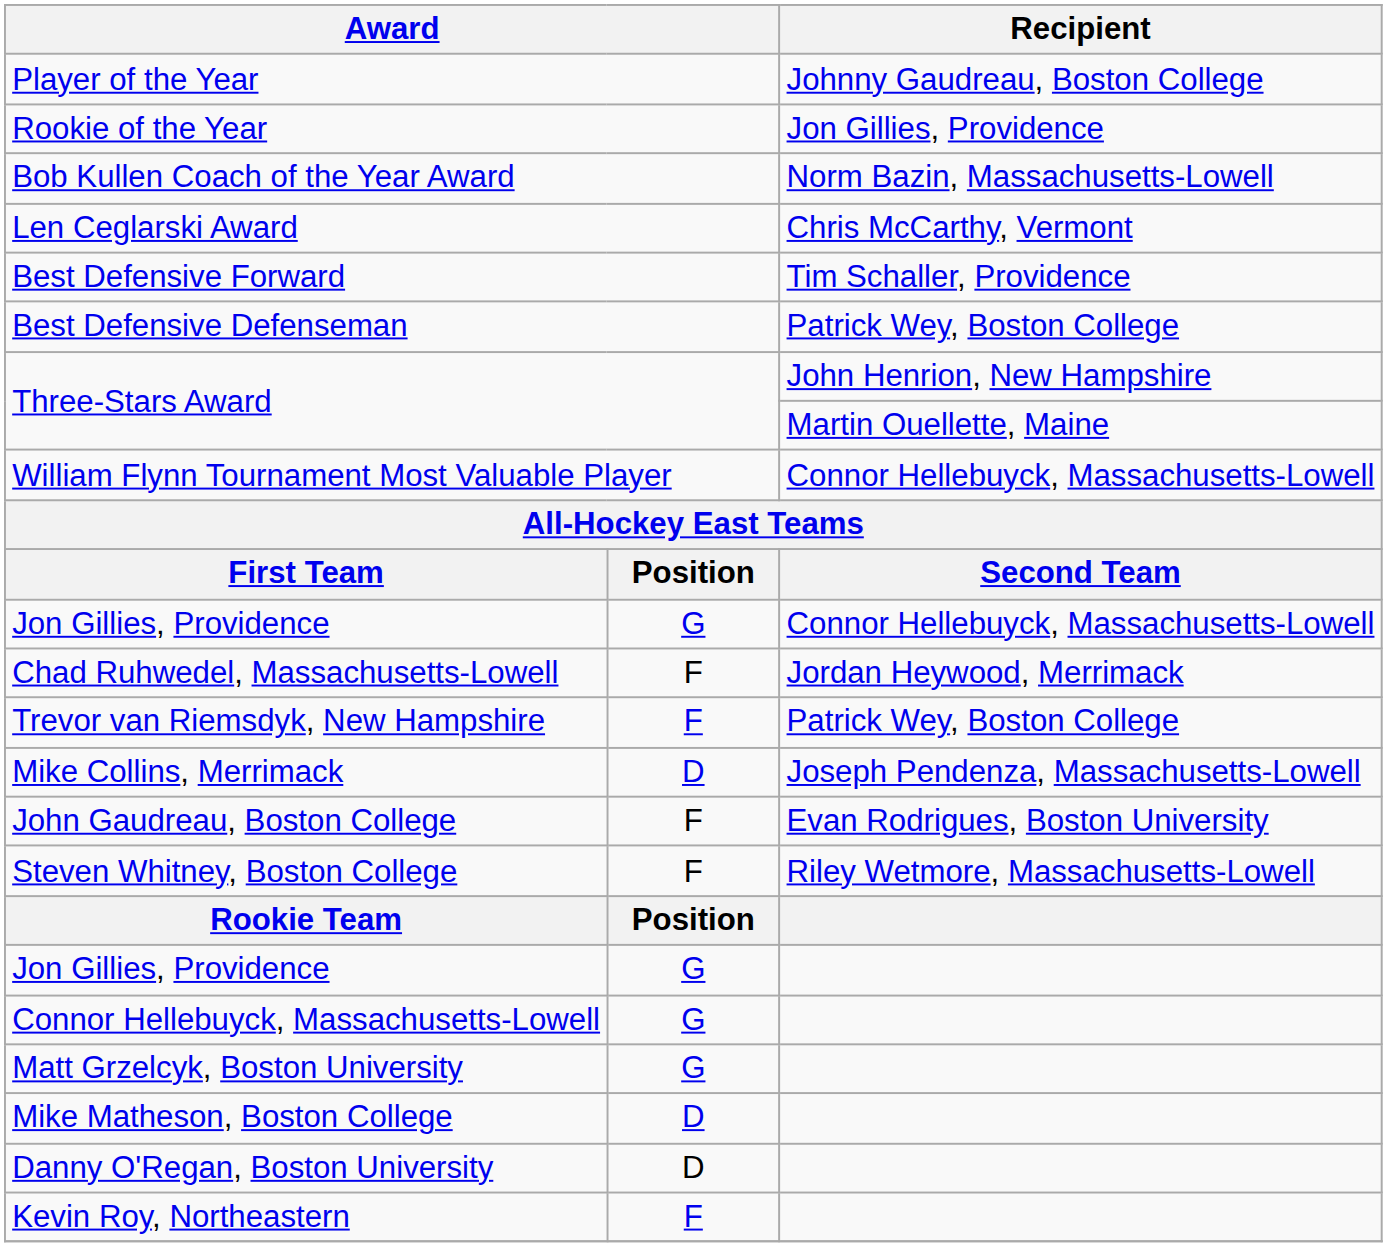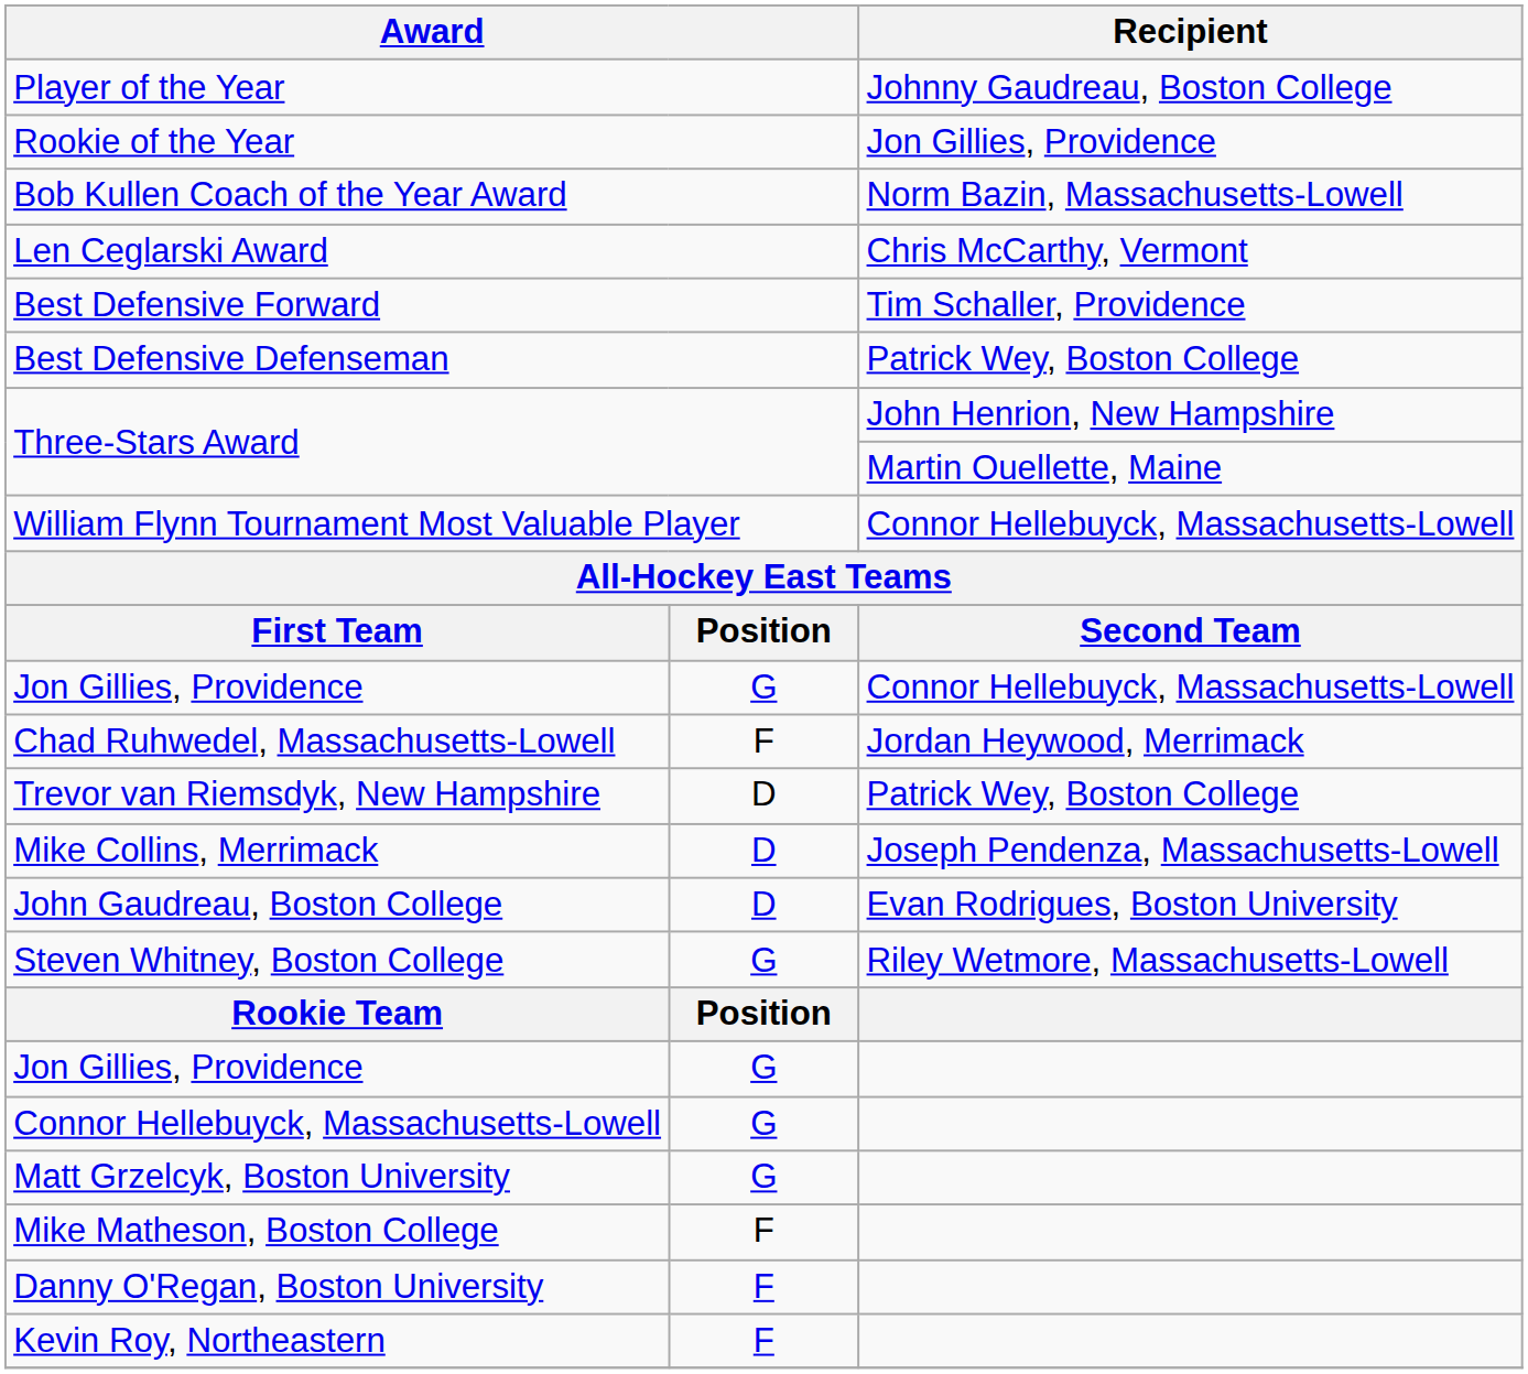 <table class="wikitable">
 <tr>
 <th colspan=2><a href='#'>Award</a></th>
 <th>Recipient</th>
 </tr>
 <tr>
 <td colspan=2><a href='#'>Player of the Year</a></td>
 <td><a href='#'>Johnny Gaudreau</a>, <a href='#'>Boston College</a></td>
 </tr>
 <tr>
 <td colspan=2><a href='#'>Rookie of the Year</a></td>
 <td><a href='#'>Jon Gillies</a>, <a href='#'>Providence</a></td>
 </tr>
 <tr>
 <td colspan=2><a href='#'>Bob Kullen Coach of the Year Award</a></td>
 <td><a href='#'>Norm Bazin</a>, <a href='#'>Massachusetts-Lowell</a></td>
 </tr>
 <tr>
 <td colspan=2><a href='#'>Len Ceglarski Award</a></td>
 <td><a href='#'>Chris McCarthy</a>, <a href='#'>Vermont</a></td>
 </tr>
 <tr>
 <td colspan=2><a href='#'>Best Defensive Forward</a></td>
 <td><a href='#'>Tim Schaller</a>, <a href='#'>Providence</a></td>
 </tr>
 <tr>
 <td colspan=2><a href='#'>Best Defensive Defenseman</a></td>
 <td><a href='#'>Patrick Wey</a>, <a href='#'>Boston College</a></td>
 </tr>
 <tr>
 <td colspan=2, rowspan=2><a href='#'>Three-Stars Award</a></td>
 <td><a href='#'>John Henrion</a>, <a href='#'>New Hampshire</a></td>
 </tr>
 <tr>
 <td><a href='#'>Martin Ouellette</a>, <a href='#'>Maine</a></td>
 </tr>
 <tr>
 <td colspan=2><a href='#'>William Flynn Tournament Most Valuable Player</a></td>
 <td><a href='#'>Connor Hellebuyck</a>, <a href='#'>Massachusetts-Lowell</a></td>
 </tr>
 <tr>
 <th colspan=3><a href='#'>All-Hockey East Teams</a></th>
 </tr>
 <tr>
 <th><a href='#'>First Team</a></th>
 <th>  Position  </th>
 <th><a href='#'>Second Team</a></th>
 </tr>
 <tr>
 <td><a href='#'>Jon Gillies</a>, <a href='#'>Providence</a></td>
 <td align=center><a href='#'>G</a></td>
 <td><a href='#'>Connor Hellebuyck</a>, <a href='#'>Massachusetts-Lowell</a></td>
 </tr>
 <tr>
 <td><a href='#'>Chad Ruhwedel</a>, <a href='#'>Massachusetts-Lowell</a></td>
 <td align=center>F</td>
 <td><a href='#'>Jordan Heywood</a>, <a href='#'>Merrimack</a></td>
 </tr>
 <tr>
 <td><a href='#'>Trevor van Riemsdyk</a>, <a href='#'>New Hampshire</a></td>
-<td align=center><a href='#'>F</a></td>
+<td align=center>D</td>
 <td><a href='#'>Patrick Wey</a>, <a href='#'>Boston College</a></td>
 </tr>
 <tr>
 <td><a href='#'>Mike Collins</a>, <a href='#'>Merrimack</a></td>
 <td align=center><a href='#'>D</a></td>
 <td><a href='#'>Joseph Pendenza</a>, <a href='#'>Massachusetts-Lowell</a></td>
 </tr>
 <tr>
 <td><a href='#'>John Gaudreau</a>, <a href='#'>Boston College</a></td>
-<td align=center>F</td>
+<td align=center><a href='#'>D</a></td>
 <td><a href='#'>Evan Rodrigues</a>, <a href='#'>Boston University</a></td>
 </tr>
 <tr>
 <td><a href='#'>Steven Whitney</a>, <a href='#'>Boston College</a></td>
-<td align=center>F</td>
+<td align=center><a href='#'>G</a></td>
 <td><a href='#'>Riley Wetmore</a>, <a href='#'>Massachusetts-Lowell</a></td>
 </tr>
 <tr>
 <th><a href='#'>Rookie Team</a></th>
 <th>  Position  </th>
 <th></th>
 </tr>
 <tr>
 <td><a href='#'>Jon Gillies</a>, <a href='#'>Providence</a></td>
 <td align=center><a href='#'>G</a></td>
 <td></td>
 </tr>
 <tr>
 <td><a href='#'>Connor Hellebuyck</a>, <a href='#'>Massachusetts-Lowell</a></td>
 <td align=center><a href='#'>G</a></td>
 <td></td>
 </tr>
 <tr>
 <td><a href='#'>Matt Grzelcyk</a>, <a href='#'>Boston University</a></td>
 <td align=center><a href='#'>G</a></td>
 <td></td>
 </tr>
 <tr>
 <td><a href='#'>Mike Matheson</a>, <a href='#'>Boston College</a></td>
-<td align=center><a href='#'>D</a></td>
+<td align=center>F</td>
 <td></td>
 </tr>
 <tr>
 <td><a href='#'>Danny O'Regan</a>, <a href='#'>Boston University</a></td>
-<td align=center>D</td>
+<td align=center><a href='#'>F</a></td>
 <td></td>
 </tr>
 <tr>
 <td><a href='#'>Kevin Roy</a>, <a href='#'>Northeastern</a></td>
 <td align=center><a href='#'>F</a></td>
 <td></td>
 </tr>
 <tr>
 </tr>
 </table>
